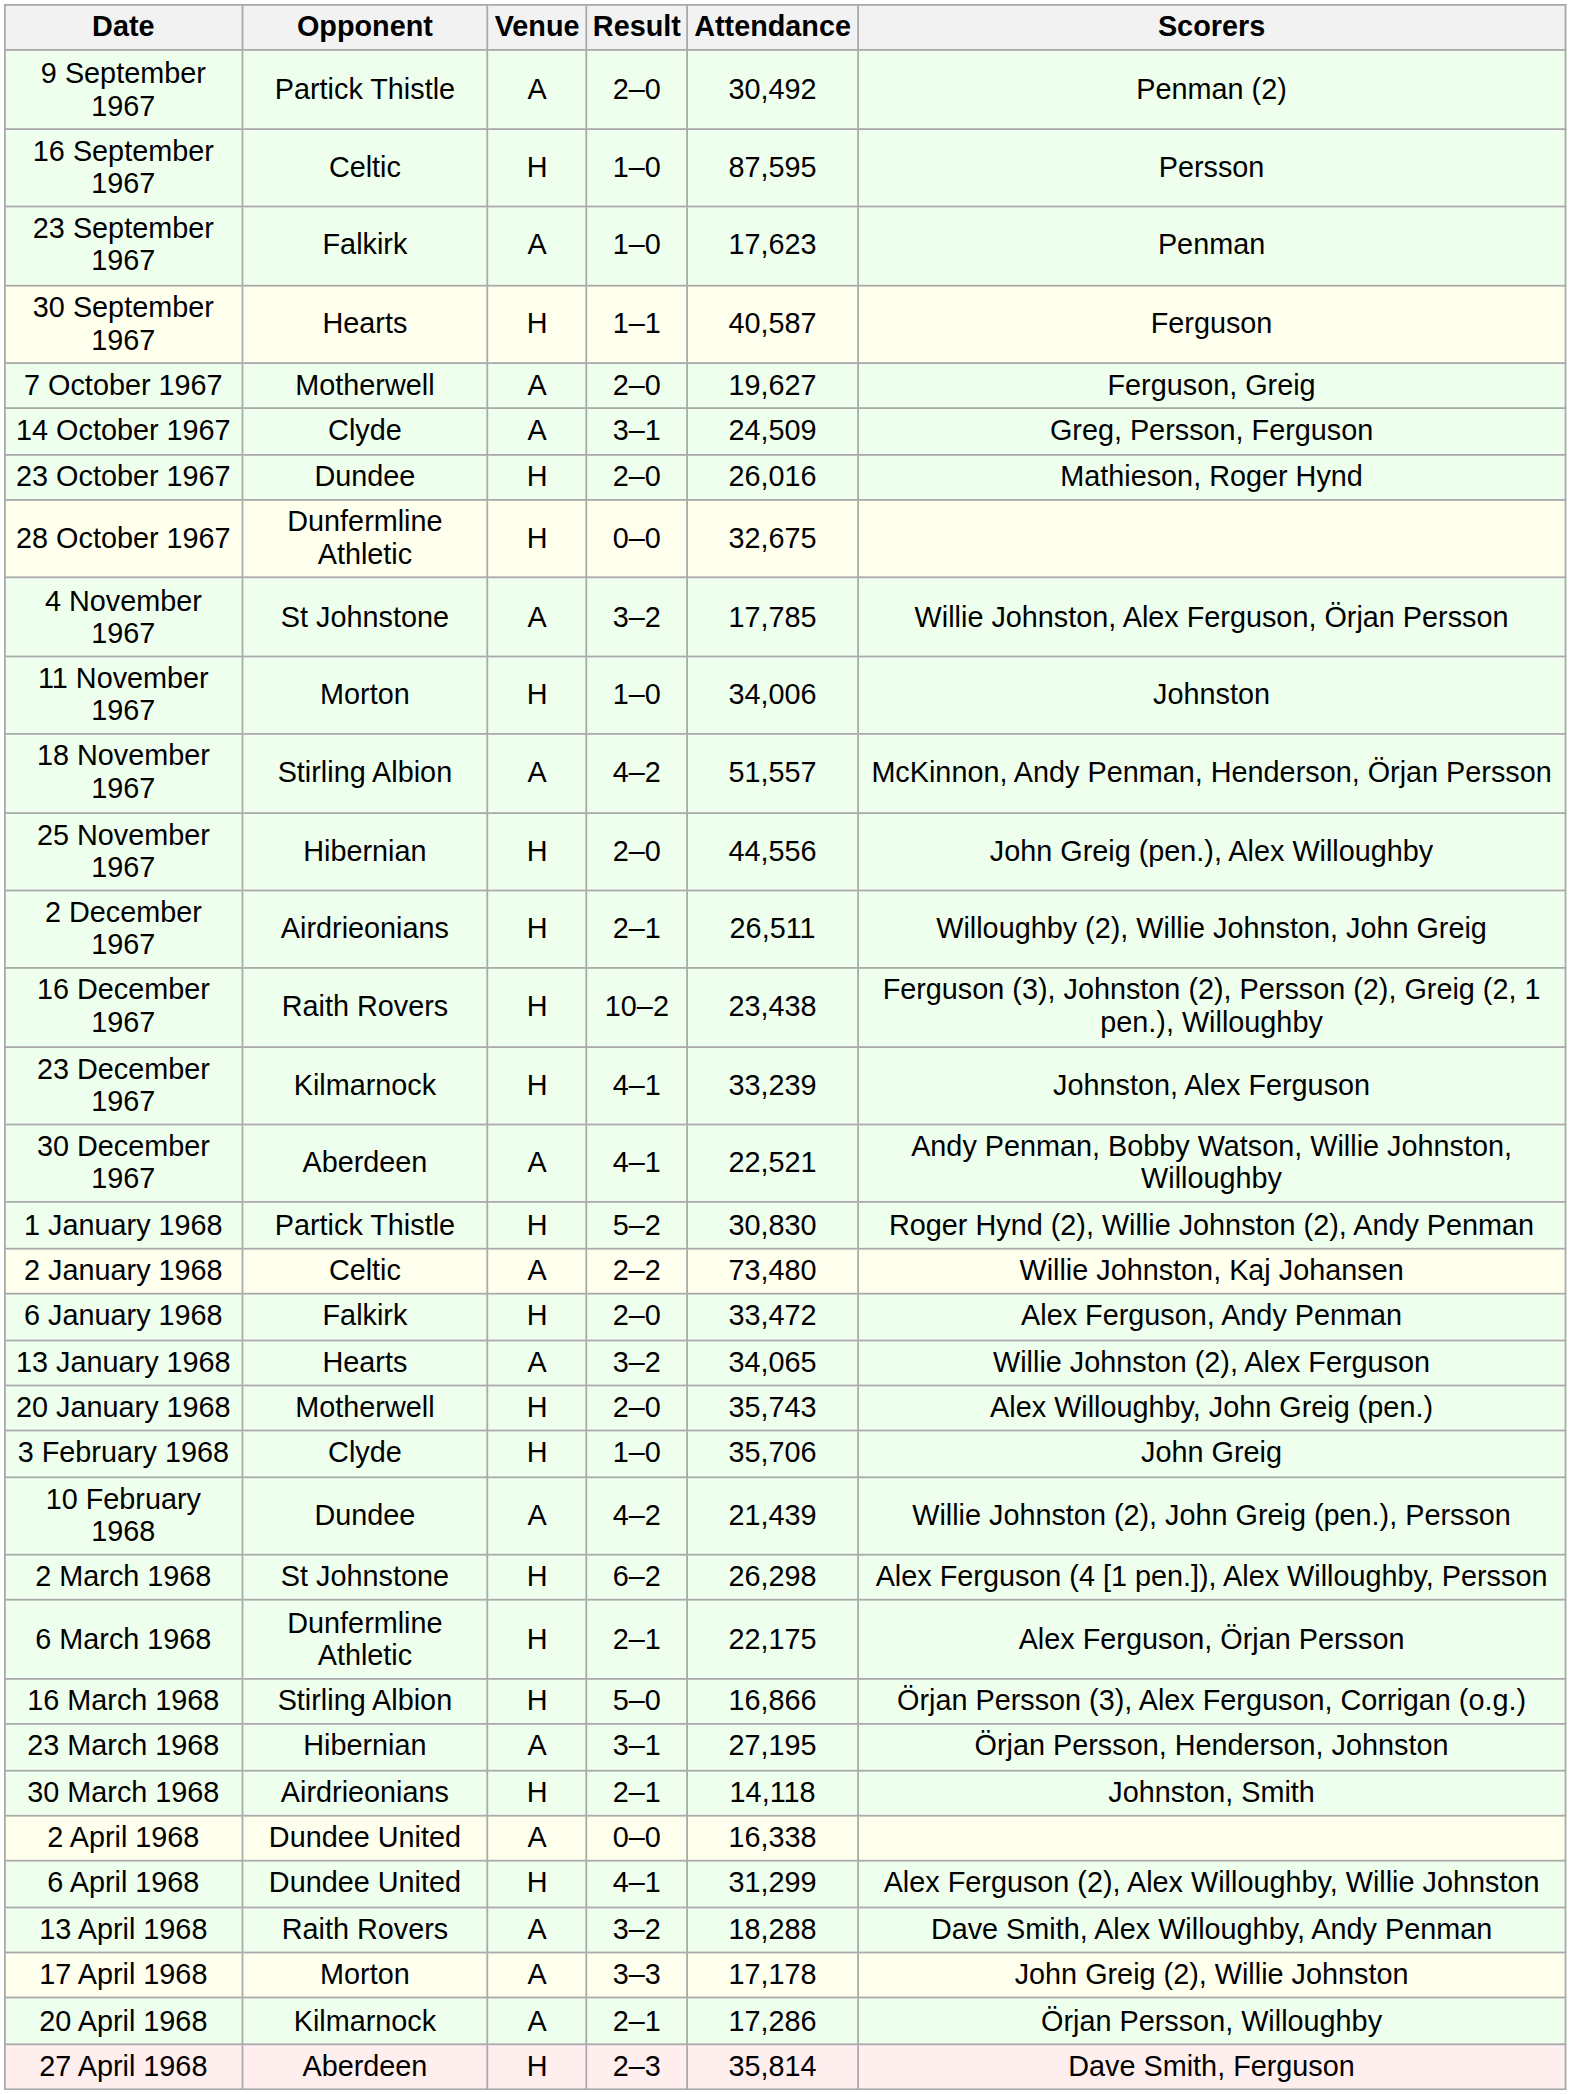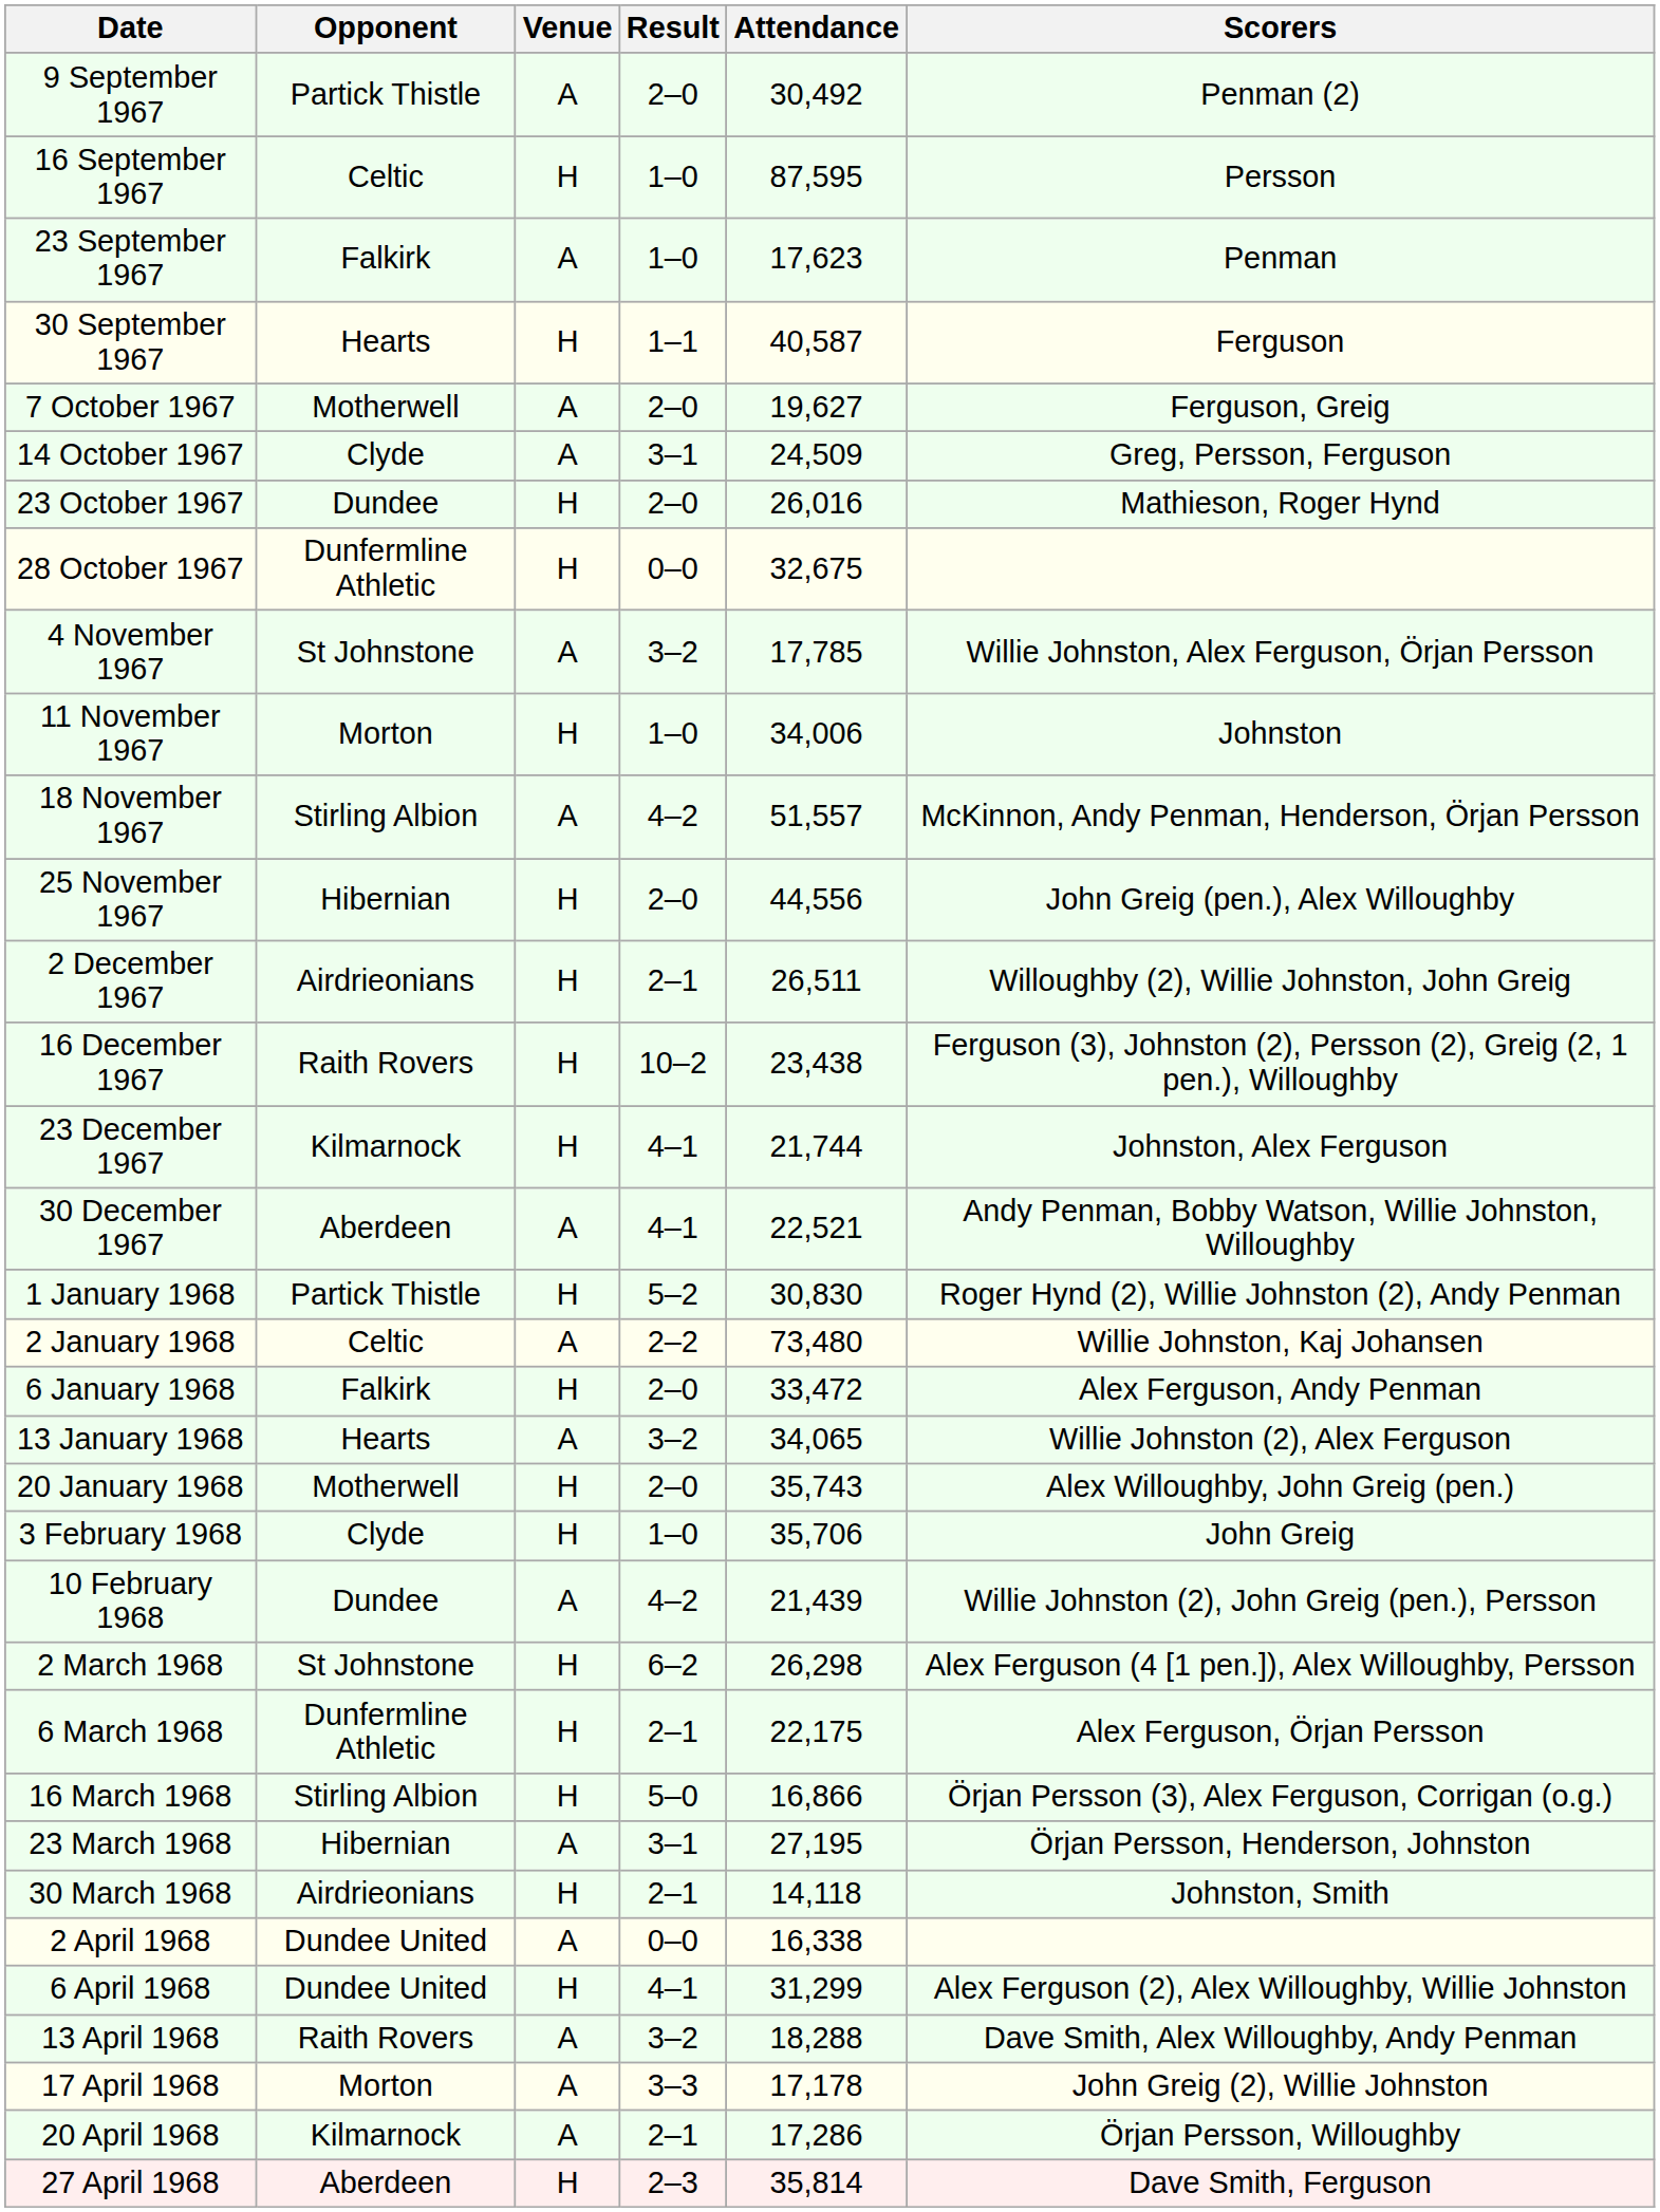 <table class="wikitable sortable" style="font-size:100%; text-align:center">
 <tr>
 <th>Date</th>
 <th>Opponent</th>
 <th>Venue</th>
 <th>Result</th>
 <th>Attendance</th>
 <th>Scorers</th>
 </tr>
 <tr bgcolor = "#EEFFEE">
 <td>9 September 1967</td>
 <td>Partick Thistle</td>
 <td>A</td>
 <td>2–0</td>
 <td>30,492</td>
 <td>Penman (2)</td>
 </tr>
 <tr bgcolor = "#EEFFEE">
 <td>16 September 1967</td>
 <td>Celtic</td>
 <td>H</td>
 <td>1–0</td>
 <td>87,595</td>
 <td>Persson</td>
 </tr>
 <tr bgcolor = "#EEFFEE">
 <td>23 September 1967</td>
 <td>Falkirk</td>
 <td>A</td>
 <td>1–0</td>
 <td>17,623</td>
 <td>Penman</td>
 </tr>
 <tr bgcolor = "#FFFFEE">
 <td>30 September 1967</td>
 <td>Hearts</td>
 <td>H</td>
 <td>1–1</td>
 <td>40,587</td>
 <td>Ferguson</td>
 </tr>
 <tr bgcolor = "#EEFFEE">
 <td>7 October 1967</td>
 <td>Motherwell</td>
 <td>A</td>
 <td>2–0</td>
 <td>19,627</td>
 <td>Ferguson, Greig</td>
 </tr>
 <tr bgcolor = "#EEFFEE">
 <td>14 October 1967</td>
 <td>Clyde</td>
 <td>A</td>
 <td>3–1</td>
 <td>24,509</td>
 <td>Greg, Persson, Ferguson</td>
 </tr>
 <tr bgcolor = "#EEFFEE">
 <td>23 October 1967</td>
 <td>Dundee</td>
 <td>H</td>
 <td>2–0</td>
 <td>26,016</td>
 <td>Mathieson, Roger Hynd</td>
 </tr>
 <tr bgcolor = "#FFFFEE">
 <td>28 October 1967</td>
 <td>Dunfermline Athletic</td>
 <td>H</td>
 <td>0–0</td>
 <td>32,675</td>
 <td></td>
 </tr>
 <tr bgcolor = "#EEFFEE">
 <td>4 November 1967</td>
 <td>St Johnstone</td>
 <td>A</td>
 <td>3–2</td>
 <td>17,785</td>
 <td>Willie Johnston, Alex Ferguson, Örjan Persson</td>
 </tr>
 <tr bgcolor = "#EEFFEE">
 <td>11 November 1967</td>
 <td>Morton</td>
 <td>H</td>
 <td>1–0</td>
 <td>34,006</td>
 <td>Johnston</td>
 </tr>
 <tr bgcolor = "#EEFFEE">
 <td>18 November 1967</td>
 <td>Stirling Albion</td>
 <td>A</td>
 <td>4–2</td>
 <td>51,557</td>
 <td>McKinnon, Andy Penman, Henderson, Örjan Persson</td>
 </tr>
 <tr bgcolor = "#EEFFEE">
 <td>25 November 1967</td>
 <td>Hibernian</td>
 <td>H</td>
 <td>2–0</td>
 <td>44,556</td>
 <td>John Greig (pen.), Alex Willoughby</td>
 </tr>
 <tr bgcolor = "#EEFFEE">
 <td>2 December 1967</td>
 <td>Airdrieonians</td>
 <td>H</td>
 <td>2–1</td>
 <td>26,511</td>
 <td>Willoughby (2), Willie Johnston, John Greig</td>
 </tr>
 <tr bgcolor = "#EEFFEE">
 <td>16 December 1967</td>
 <td>Raith Rovers</td>
 <td>H</td>
 <td>10–2</td>
 <td>23,438</td>
 <td>Ferguson (3), Johnston (2), Persson (2), Greig (2, 1 pen.), Willoughby</td>
 </tr>
 <tr bgcolor = "#EEFFEE">
 <td>23 December 1967</td>
 <td>Kilmarnock</td>
 <td>H</td>
 <td>4–1</td>
-<td>33,239</td>
+<td>21,744</td>
 <td>Johnston, Alex Ferguson</td>
 </tr>
 <tr bgcolor = "#EEFFEE">
 <td>30 December 1967</td>
 <td>Aberdeen</td>
 <td>A</td>
 <td>4–1</td>
 <td>22,521</td>
 <td>Andy Penman, Bobby Watson, Willie Johnston, Willoughby</td>
 </tr>
 <tr bgcolor = "#EEFFEE">
 <td>1 January 1968</td>
 <td>Partick Thistle</td>
 <td>H</td>
 <td>5–2</td>
 <td>30,830</td>
 <td>Roger Hynd (2), Willie Johnston (2), Andy Penman</td>
 </tr>
 <tr bgcolor = "#FFFFEE">
 <td>2 January 1968</td>
 <td>Celtic</td>
 <td>A</td>
 <td>2–2</td>
 <td>73,480</td>
 <td>Willie Johnston, Kaj Johansen</td>
 </tr>
 <tr bgcolor = "#EEFFEE">
 <td>6 January 1968</td>
 <td>Falkirk</td>
 <td>H</td>
 <td>2–0</td>
 <td>33,472</td>
 <td>Alex Ferguson, Andy Penman</td>
 </tr>
 <tr bgcolor = "#EEFFEE">
 <td>13 January 1968</td>
 <td>Hearts</td>
 <td>A</td>
 <td>3–2</td>
 <td>34,065</td>
 <td>Willie Johnston (2), Alex Ferguson</td>
 </tr>
 <tr bgcolor = "#EEFFEE">
 <td>20 January 1968</td>
 <td>Motherwell</td>
 <td>H</td>
 <td>2–0</td>
 <td>35,743</td>
 <td>Alex Willoughby, John Greig (pen.)</td>
 </tr>
 <tr bgcolor = "#EEFFEE">
 <td>3 February 1968</td>
 <td>Clyde</td>
 <td>H</td>
 <td>1–0</td>
 <td>35,706</td>
 <td>John Greig</td>
 </tr>
 <tr bgcolor = "#EEFFEE">
 <td>10 February 1968</td>
 <td>Dundee</td>
 <td>A</td>
 <td>4–2</td>
 <td>21,439</td>
 <td>Willie Johnston (2), John Greig (pen.), Persson</td>
 </tr>
 <tr bgcolor = "#EEFFEE">
 <td>2 March 1968</td>
 <td>St Johnstone</td>
 <td>H</td>
 <td>6–2</td>
 <td>26,298</td>
 <td>Alex Ferguson (4 [1 pen.]), Alex Willoughby, Persson</td>
 </tr>
 <tr bgcolor = "#EEFFEE">
 <td>6 March 1968</td>
 <td>Dunfermline Athletic</td>
 <td>H</td>
 <td>2–1</td>
 <td>22,175</td>
 <td>Alex Ferguson, Örjan Persson</td>
 </tr>
 <tr bgcolor = "#EEFFEE">
 <td>16 March 1968</td>
 <td>Stirling Albion</td>
 <td>H</td>
 <td>5–0</td>
 <td>16,866</td>
 <td>Örjan Persson (3), Alex Ferguson, Corrigan (o.g.)</td>
 </tr>
 <tr bgcolor = "#EEFFEE">
 <td>23 March 1968</td>
 <td>Hibernian</td>
 <td>A</td>
 <td>3–1</td>
 <td>27,195</td>
 <td>Örjan Persson, Henderson, Johnston</td>
 </tr>
 <tr bgcolor = "#EEFFEE">
 <td>30 March 1968</td>
 <td>Airdrieonians</td>
 <td>H</td>
 <td>2–1</td>
 <td>14,118</td>
 <td>Johnston, Smith</td>
 </tr>
 <tr bgcolor = "#FFFFEE">
 <td>2 April 1968</td>
 <td>Dundee United</td>
 <td>A</td>
 <td>0–0</td>
 <td>16,338</td>
 <td></td>
 </tr>
 <tr bgcolor = "#EEFFEE">
 <td>6 April 1968</td>
 <td>Dundee United</td>
 <td>H</td>
 <td>4–1</td>
 <td>31,299</td>
 <td>Alex Ferguson (2), Alex Willoughby, Willie Johnston</td>
 </tr>
 <tr bgcolor = "#EEFFEE">
 <td>13 April 1968</td>
 <td>Raith Rovers</td>
 <td>A</td>
 <td>3–2</td>
 <td>18,288</td>
 <td>Dave Smith, Alex Willoughby, Andy Penman</td>
 </tr>
 <tr bgcolor = "#FFFFEE">
 <td>17 April 1968</td>
 <td>Morton</td>
 <td>A</td>
 <td>3–3</td>
 <td>17,178</td>
 <td>John Greig (2), Willie Johnston</td>
 </tr>
 <tr bgcolor = "#EEFFEE">
 <td>20 April 1968</td>
 <td>Kilmarnock</td>
 <td>A</td>
 <td>2–1</td>
 <td>17,286</td>
 <td>Örjan Persson, Willoughby</td>
 </tr>
 <tr bgcolor = "#FFEEEE">
 <td>27 April 1968</td>
 <td>Aberdeen</td>
 <td>H</td>
 <td>2–3</td>
 <td>35,814</td>
 <td>Dave Smith, Ferguson</td>
 </tr>
 </table>
